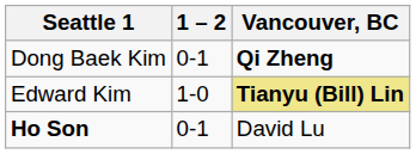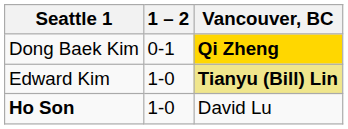 <table class="wikitable">
 <tr>
 <th>Seattle 1</th>
 <th>1 – 2</th>
 <th>Vancouver, BC</th>
 </tr>
 <tr>
 <td>Dong Baek Kim</td>
 <td>0-1</td>
-<td><strong>Qi Zheng</strong></td>
+<td style="background: gold;"><strong>Qi Zheng</strong></td>
 </tr>
 <tr>
 <td>Edward Kim</td>
 <td>1-0</td>
 <td style="background: khaki;"><strong>Tianyu (Bill) Lin</strong></td>
 </tr>
 <tr>
 <td><strong>Ho Son</strong></td>
-<td>0-1</td>
+<td>1-0</td>
 <td>David Lu</td>
 </tr>
 </table>
